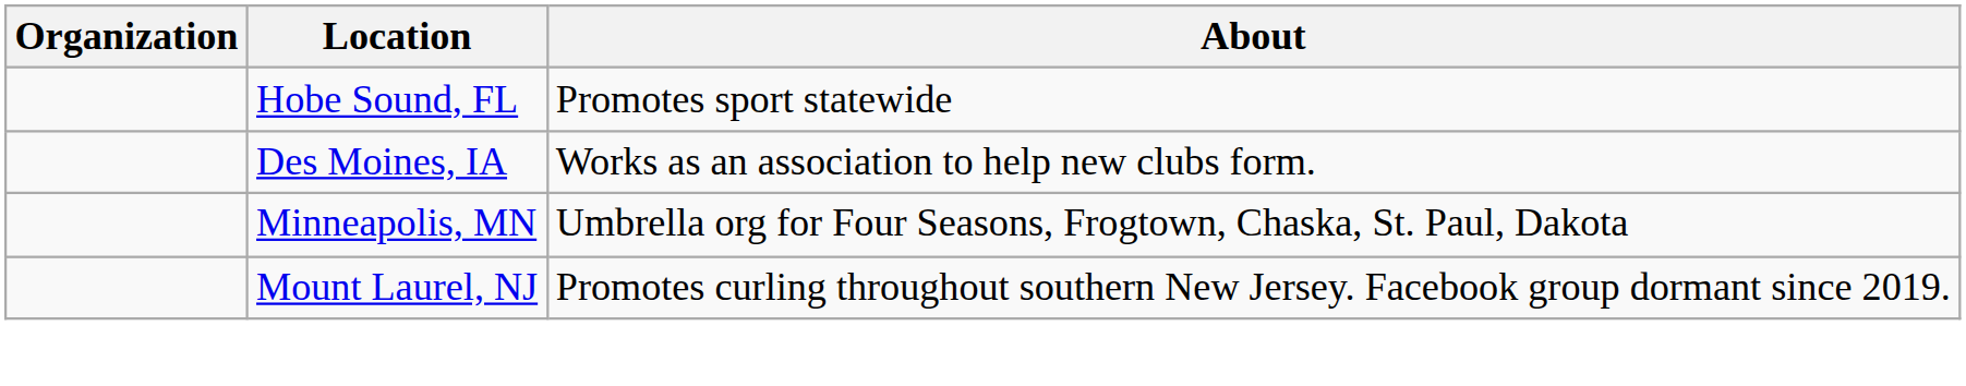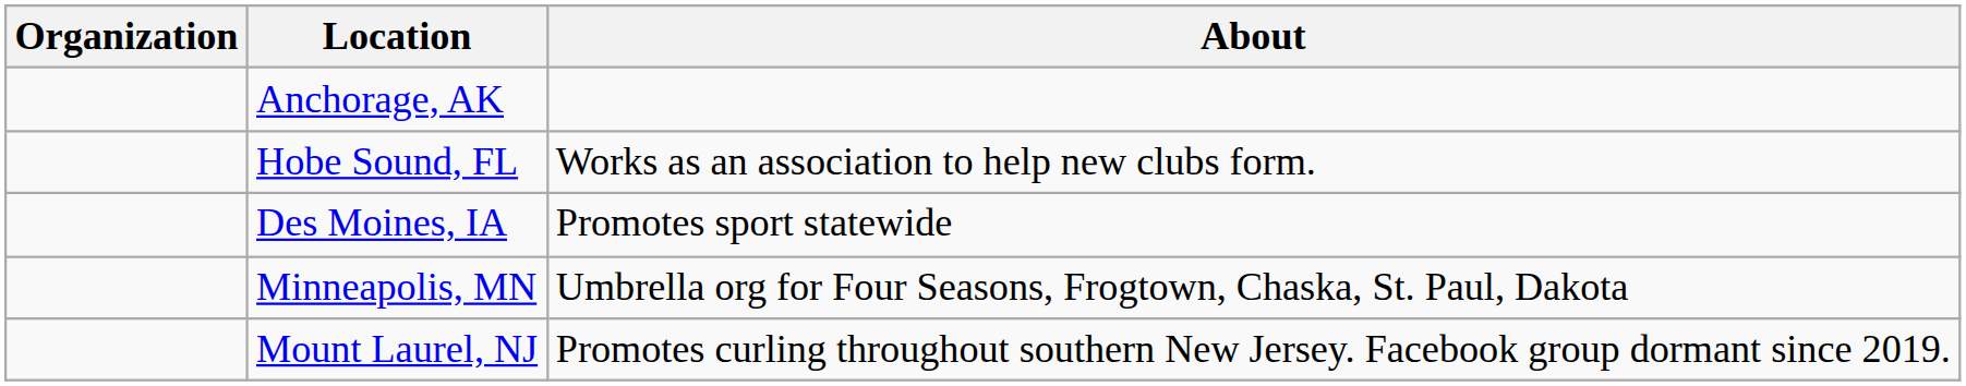 <table class="wikitable">
 <tr>
 <th scope="col">Organization</th>
 <th scope="col">Location</th>
 <th scope="col">About<br></th>
 </tr>
 <tr valign="top">
 <td></td>
+<td><a href='#'>Anchorage, AK</a></td>
+<td><br></td>
+</tr>
+<tr valign="top">
+<td></td>
 <td><a href='#'>Hobe Sound, FL</a></td>
-<td>Promotes sport statewide<br></td>
+<td>Works as an association to help new clubs form.<br></td>
 </tr>
 <tr valign="top">
 <td></td>
 <td><a href='#'>Des Moines, IA</a></td>
-<td>Works as an association to help new clubs form.<br></td>
+<td>Promotes sport statewide<br></td>
 </tr>
 <tr valign="top">
 <td></td>
 <td><a href='#'>Minneapolis, MN</a></td>
 <td>Umbrella org for Four Seasons, Frogtown, Chaska, St. Paul, Dakota<br></td>
 </tr>
 <tr valign="top">
 <td></td>
 <td><a href='#'>Mount Laurel, NJ</a></td>
 <td>Promotes curling throughout southern New Jersey. Facebook group dormant since 2019.</td>
 </tr>
 </table>
